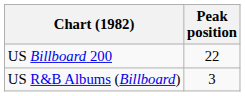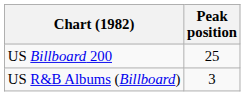 <table Class = "wikitable sortable">
 <tr>
 <th>Chart (1982)</th>
 <th>Peak<br>position</th>
 </tr>
 <tr>
 <td>US <a href='#'><em>Billboard</em> 200</a></td>
-<td align=center>22</td>
+<td align=center>25</td>
 </tr>
 <tr>
 <td>US <a href='#'>R&B Albums</a> (<em><a href='#'>Billboard</a></em>)</td>
 <td align=center>3</td>
 </tr>
 </table>
